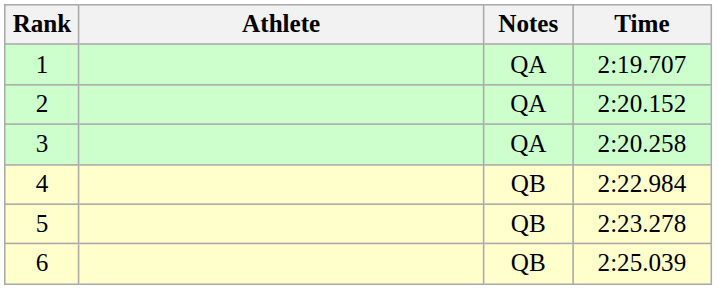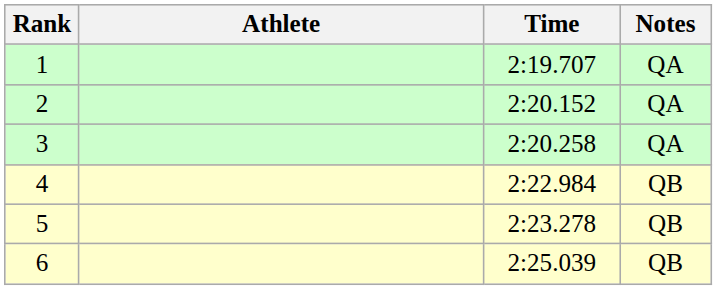 <table class=wikitable style="text-align:center">
 <tr>
 <th width=40>Rank</th>
 <th width=250>Athlete</th>
+<th width=80>Time</th>
 <th width=50>Notes</th>
-<th width=80>Time</th>
 </tr>
 <tr bgcolor="ccffcc">
 <td>1</td>
 <td align=left></td>
+<td>2:19.707</td>
 <td>QA</td>
-<td>2:19.707</td>
 </tr>
 <tr bgcolor="ccffcc">
 <td>2</td>
 <td align=left></td>
+<td>2:20.152</td>
 <td>QA</td>
-<td>2:20.152</td>
 </tr>
 <tr bgcolor="ccffcc">
 <td>3</td>
 <td align=left></td>
+<td>2:20.258</td>
 <td>QA</td>
-<td>2:20.258</td>
 </tr>
 <tr bgcolor="ffffcc">
 <td>4</td>
 <td align=left></td>
+<td>2:22.984</td>
 <td>QB</td>
-<td>2:22.984</td>
 </tr>
 <tr bgcolor="ffffcc">
 <td>5</td>
 <td align=left></td>
+<td>2:23.278</td>
 <td>QB</td>
-<td>2:23.278</td>
 </tr>
 <tr bgcolor="ffffcc">
 <td>6</td>
 <td align=left></td>
+<td>2:25.039</td>
 <td>QB</td>
-<td>2:25.039</td>
 </tr>
 </table>
